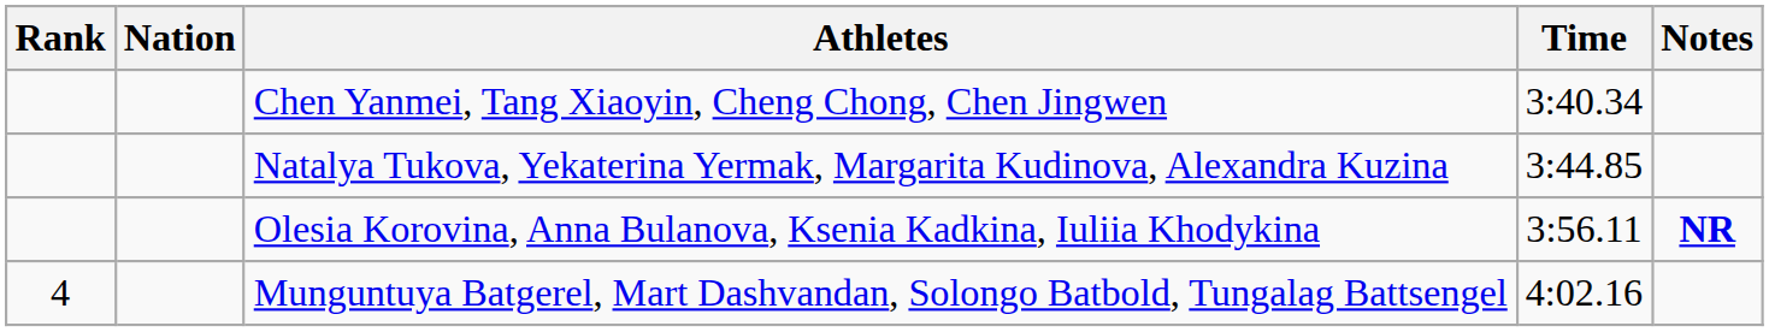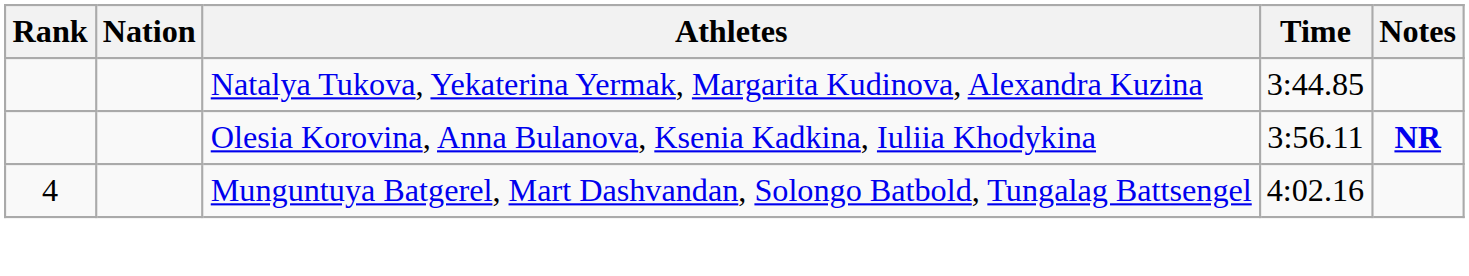 <table class="wikitable sortable" style="text-align:center;font-size:95%">
 <tr>
 <th>Rank</th>
 <th>Nation</th>
 <th>Athletes</th>
 <th>Time</th>
 <th>Notes</th>
-</tr>
-<tr>
-<td></td>
-<td align=left></td>
-<td align=left><a href='#'>Chen Yanmei</a>, <a href='#'>Tang Xiaoyin</a>, <a href='#'>Cheng Chong</a>, <a href='#'>Chen Jingwen</a></td>
-<td>3:40.34</td>
-<td></td>
 </tr>
 <tr>
 <td></td>
 <td align=left></td>
 <td align=left><a href='#'>Natalya Tukova</a>, <a href='#'>Yekaterina Yermak</a>, <a href='#'>Margarita Kudinova</a>, <a href='#'>Alexandra Kuzina</a></td>
 <td>3:44.85</td>
 <td></td>
 </tr>
 <tr>
 <td></td>
 <td align=left></td>
 <td align=left><a href='#'>Olesia Korovina</a>, <a href='#'>Anna Bulanova</a>, <a href='#'>Ksenia Kadkina</a>, <a href='#'>Iuliia Khodykina</a></td>
 <td>3:56.11</td>
 <td><strong><a href='#'>NR</a></strong></td>
 </tr>
 <tr>
 <td>4</td>
 <td align=left></td>
 <td align=left><a href='#'>Munguntuya Batgerel</a>, <a href='#'>Mart Dashvandan</a>, <a href='#'>Solongo Batbold</a>, <a href='#'>Tungalag Battsengel</a></td>
 <td>4:02.16</td>
 <td></td>
 </tr>
 </table>
